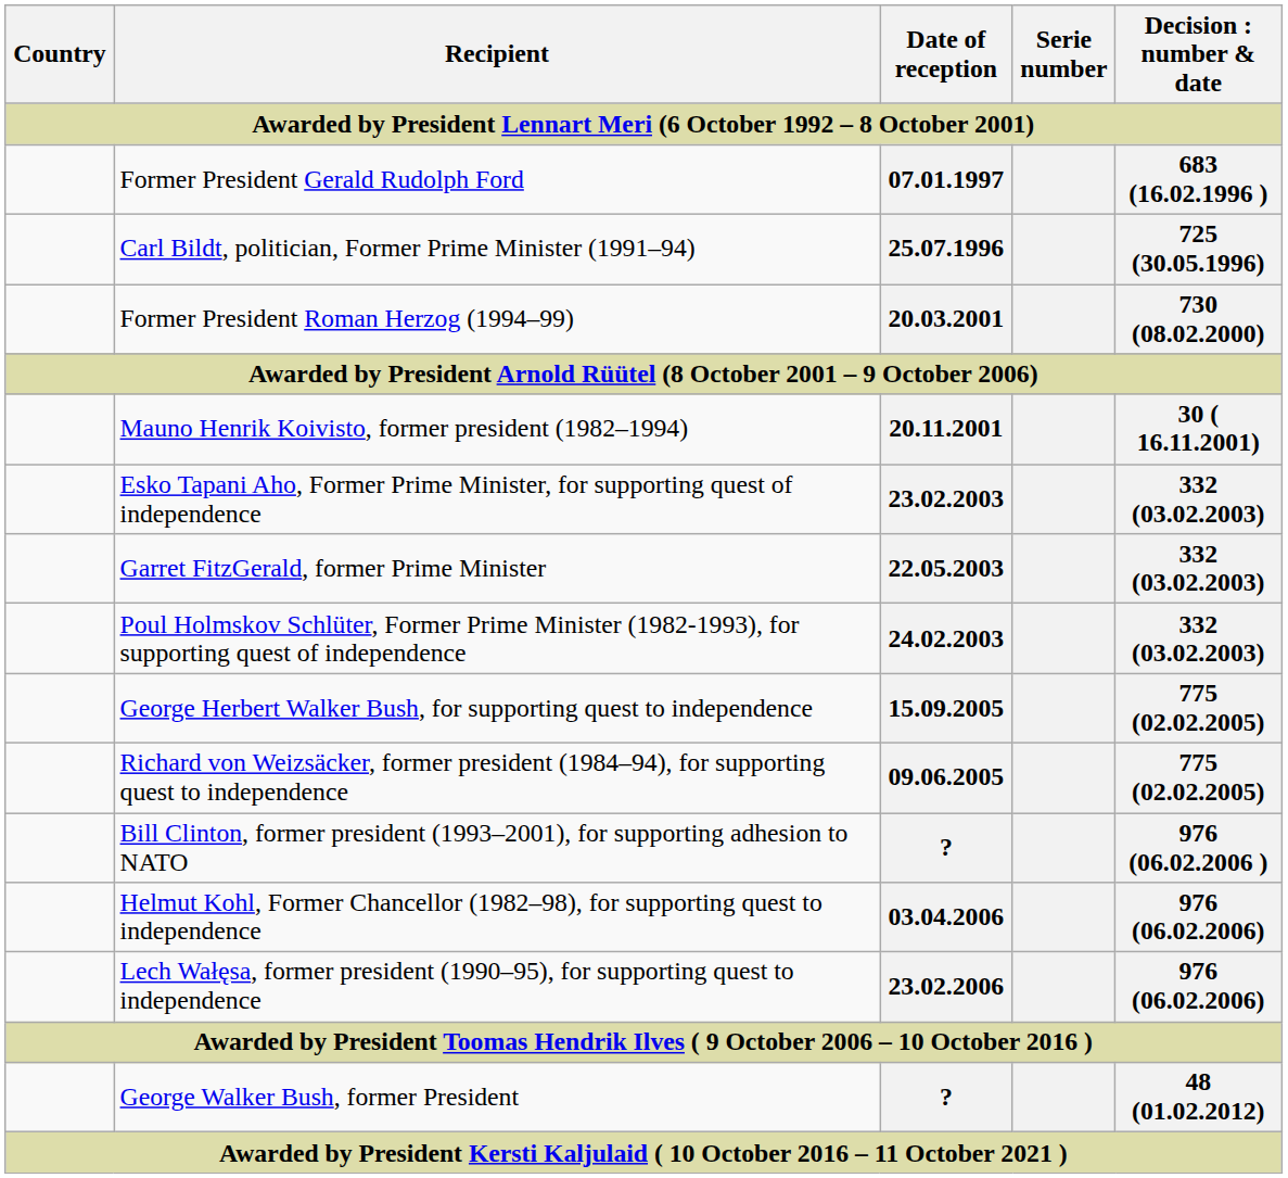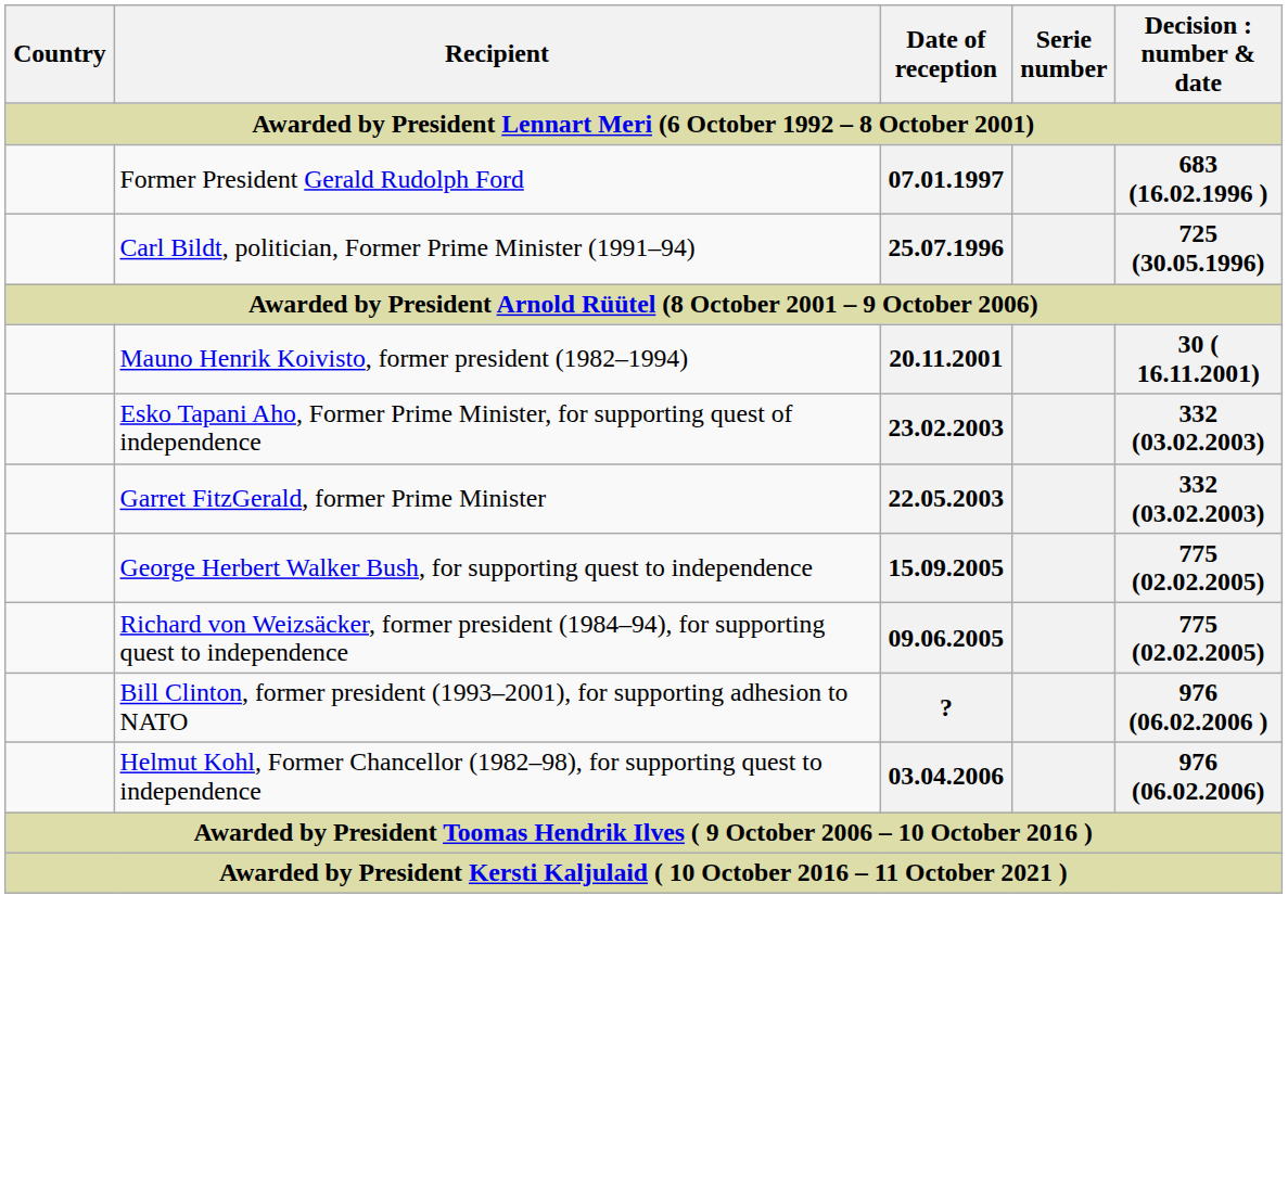 <table class="wikitable" width=90%>
 <tr>
 <th>Country</th>
 <th width=60%>Recipient</th>
 <th>Date of <br>reception</th>
 <th>Serie <br>number</th>
 <th width=13%>Decision :<br>number & date</th>
 </tr>
 <tr>
 <th colspan=5 style="background-color:#ddddaa"><strong>Awarded by President <a href='#'>Lennart Meri</a> (6 October 1992 – 8 October 2001)</strong></th>
 </tr>
 <tr>
 <td></td>
 <td>Former President <a href='#'>Gerald Rudolph Ford</a></td>
 <th>07.01.1997</th>
 <th></th>
 <th>683 (16.02.1996 )</th>
 </tr>
 <tr>
 <td></td>
 <td><a href='#'>Carl Bildt</a>, politician, Former Prime Minister (1991–94)</td>
 <th>25.07.1996</th>
 <th></th>
 <th>725 (30.05.1996)</th>
 </tr>
 <tr>
-<td></td>
-<td>Former President <a href='#'>Roman Herzog</a> (1994–99)</td>
-<th>20.03.2001</th>
-<th></th>
-<th>730 (08.02.2000)</th>
-</tr>
-<tr>
 <th colspan=5 style="background-color:#ddddaa">Awarded by President <a href='#'>Arnold Rüütel</a> (8 October 2001 – 9 October 2006)</th>
 </tr>
 <tr>
 <td></td>
 <td><a href='#'>Mauno Henrik Koivisto</a>, former president (1982–1994)</td>
 <th>20.11.2001</th>
 <th></th>
 <th>30 ( 16.11.2001)</th>
 </tr>
 <tr>
 <td></td>
 <td><a href='#'>Esko Tapani Aho</a>, Former Prime Minister, for supporting quest of independence</td>
 <th>23.02.2003</th>
 <th></th>
 <th>332 (03.02.2003)</th>
 </tr>
 <tr>
 <td></td>
 <td><a href='#'>Garret FitzGerald</a>, former Prime Minister</td>
 <th>22.05.2003</th>
-<th></th>
-<th>332 (03.02.2003)</th>
-</tr>
-<tr>
-<td></td>
-<td><a href='#'>Poul Holmskov Schlüter</a>, Former Prime Minister (1982-1993), for supporting quest of independence</td>
-<th>24.02.2003</th>
 <th></th>
 <th>332 (03.02.2003)</th>
 </tr>
 <tr>
 <td></td>
 <td><a href='#'>George Herbert Walker Bush</a>, for supporting quest to independence</td>
 <th>15.09.2005</th>
 <th></th>
 <th>775 (02.02.2005)</th>
 </tr>
 <tr>
 <td></td>
 <td><a href='#'>Richard von Weizsäcker</a>, former president (1984–94), for supporting quest to independence</td>
 <th>09.06.2005</th>
 <th></th>
 <th>775 (02.02.2005)</th>
 </tr>
 <tr>
 <td></td>
 <td><a href='#'>Bill Clinton</a>, former president (1993–2001), for supporting adhesion to NATO</td>
 <th>?</th>
 <th></th>
 <th>976 (06.02.2006 )</th>
 </tr>
 <tr>
 <td></td>
 <td><a href='#'>Helmut Kohl</a>, Former Chancellor (1982–98), for supporting quest to independence</td>
 <th>03.04.2006</th>
 <th></th>
 <th>976 (06.02.2006)</th>
 </tr>
 <tr>
-<td></td>
-<td><a href='#'>Lech Wałęsa</a>, former president (1990–95),  for supporting quest to independence</td>
-<th>23.02.2006</th>
-<th></th>
-<th>976 (06.02.2006)</th>
-</tr>
-<tr>
 <th colspan=5 style="background-color:#ddddaa"><strong>Awarded by President <a href='#'>Toomas Hendrik Ilves</a> ( 9 October 2006 – 10 October 2016 )</strong></th>
-</tr>
-<tr>
-<td></td>
-<td><a href='#'>George Walker Bush</a>, former President</td>
-<th>?</th>
-<th></th>
-<th>48 (01.02.2012)</th>
 </tr>
 <tr>
 <th colspan=5 style="background-color:#ddddaa"><strong>Awarded by President <a href='#'>Kersti Kaljulaid</a> ( 10 October 2016 – 11 October 2021 )</strong><br></th>
 </tr>
 </table>
